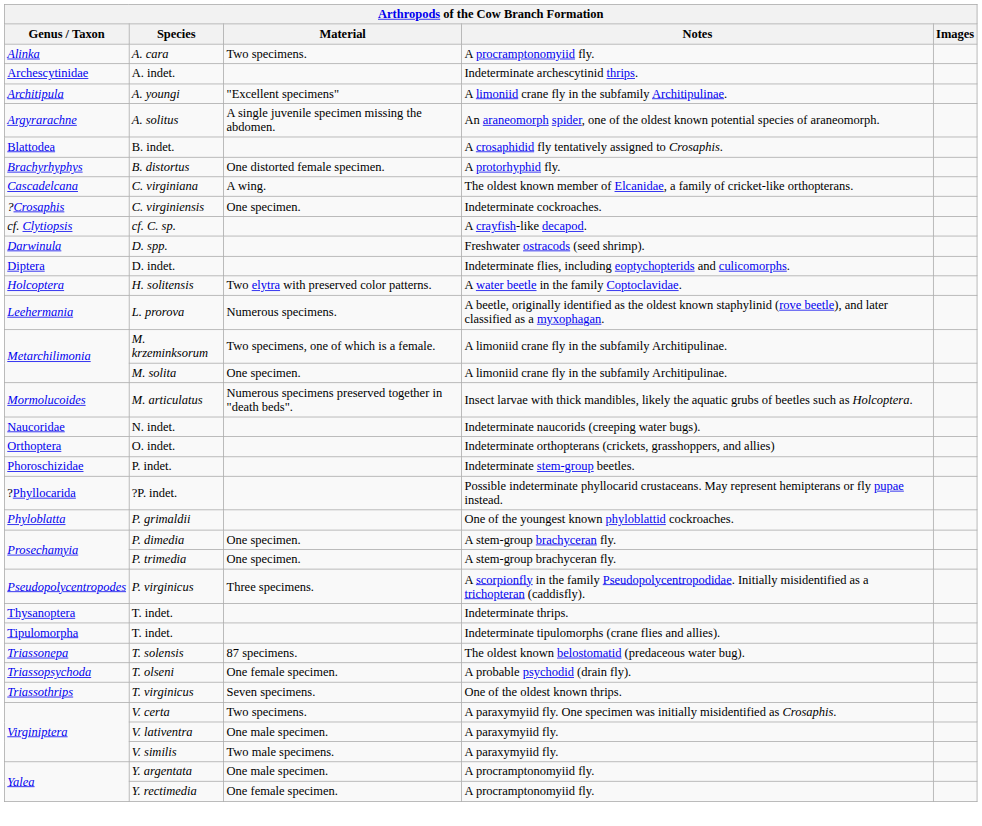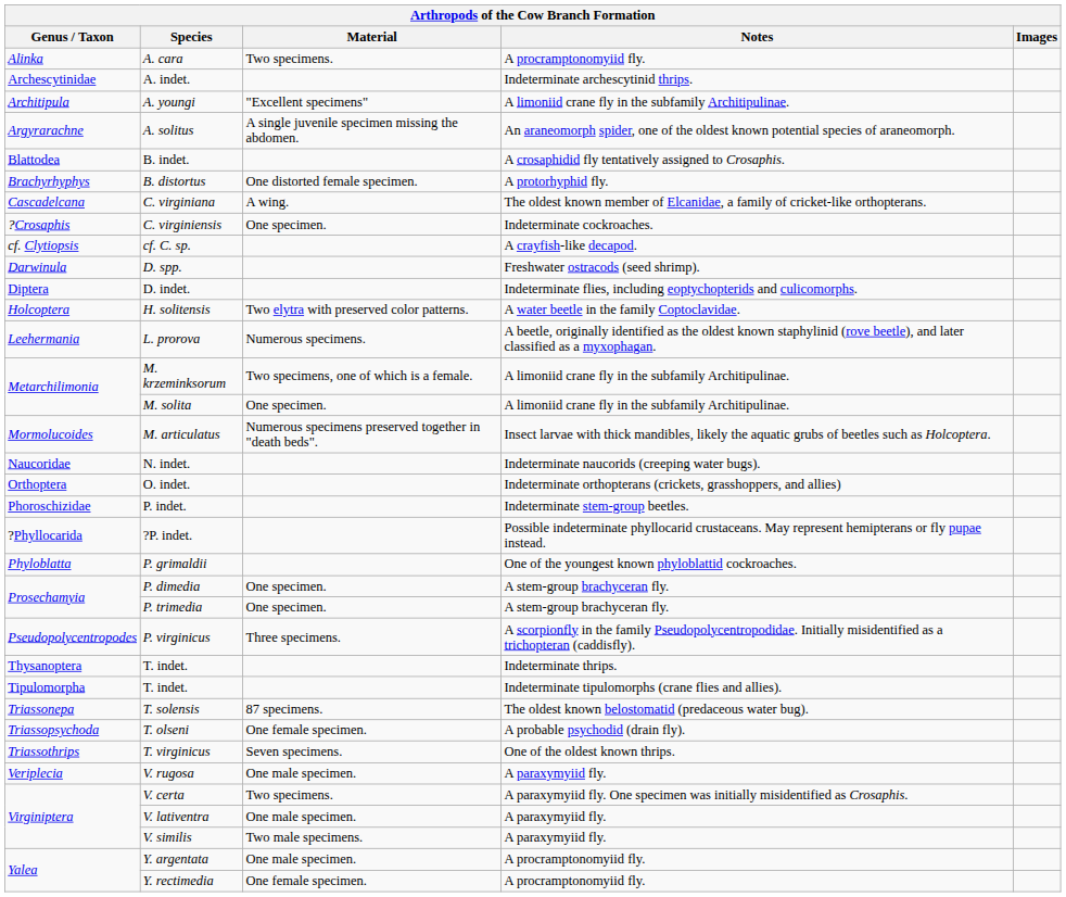 <table class="wikitable" align="center">
 <tr>
 <th colspan="5" align="center"><strong><a href='#'>Arthropods</a> of the Cow Branch Formation</strong></th>
 </tr>
 <tr>
 <th>Genus / Taxon</th>
 <th>Species</th>
 <th>Material</th>
 <th>Notes</th>
 <th>Images</th>
 </tr>
 <tr>
 <td><em><a href='#'>Alinka</a></em></td>
 <td><em>A. cara</em></td>
 <td>Two specimens.<em></em></td>
 <td>A <a href='#'>procramptonomyiid</a> fly.</td>
 <td></td>
 </tr>
 <tr>
 <td><a href='#'>Archescytinidae</a></td>
 <td>A. indet.</td>
 <td></td>
 <td>Indeterminate archescytinid <a href='#'>thrips</a>.</td>
 <td></td>
 </tr>
 <tr>
 <td><em><a href='#'>Architipula</a></em></td>
 <td><em>A. youngi</em></td>
 <td>"Excellent specimens"</td>
 <td>A <a href='#'>limoniid</a> crane fly in the subfamily <a href='#'>Architipulinae</a>.</td>
 <td></td>
 </tr>
 <tr>
 <td><em><a href='#'>Argyrarachne</a></em></td>
 <td><em>A. solitus</em></td>
 <td>A single juvenile specimen missing the abdomen.</td>
 <td>An <a href='#'>araneomorph</a> <a href='#'>spider</a>, one of the oldest known potential species of araneomorph.</td>
 <td></td>
 </tr>
 <tr>
 <td><a href='#'>Blattodea</a></td>
 <td>B. indet.</td>
 <td></td>
 <td>A <a href='#'>crosaphidid</a> fly tentatively assigned to <em>Crosaphis</em>.</td>
 <td></td>
 </tr>
 <tr>
 <td><em><a href='#'>Brachyrhyphys</a></em></td>
 <td><em>B. distortus</em></td>
 <td>One distorted female specimen.<em></em></td>
 <td>A <a href='#'>protorhyphid</a> fly.</td>
 <td></td>
 </tr>
 <tr>
 <td><em><a href='#'>Cascadelcana</a></em></td>
 <td><em>C. virginiana</em></td>
 <td>A wing.<em></em></td>
 <td>The oldest known member of <a href='#'>Elcanidae</a>, a family of cricket-like orthopterans.<em></em></td>
 <td></td>
 </tr>
 <tr>
 <td><em>?<a href='#'>Crosaphis</a></em></td>
 <td><em>C. virginiensis</em></td>
 <td>One specimen.<em></em></td>
 <td>Indeterminate cockroaches.</td>
 <td></td>
 </tr>
 <tr>
 <td><em>cf. <a href='#'>Clytiopsis</a></em></td>
 <td><em>cf. C. sp.</em></td>
 <td></td>
 <td>A <a href='#'>crayfish</a>-like <a href='#'>decapod</a>.</td>
 <td></td>
 </tr>
 <tr>
 <td><em><a href='#'>Darwinula</a></em></td>
 <td><em>D. spp.</em></td>
 <td></td>
 <td>Freshwater <a href='#'>ostracods</a> (seed shrimp).</td>
 <td></td>
 </tr>
 <tr>
 <td><a href='#'>Diptera</a></td>
 <td>D. indet.</td>
 <td></td>
 <td>Indeterminate flies, including <a href='#'>eoptychopterids</a> and <a href='#'>culicomorphs</a>.</td>
 <td></td>
 </tr>
 <tr>
 <td><em><a href='#'>Holcoptera</a></em></td>
 <td><em>H. solitensis</em></td>
 <td>Two <a href='#'>elytra</a> with preserved color patterns.<em></em></td>
 <td>A <a href='#'>water beetle</a> in the family <a href='#'>Coptoclavidae</a>.<em></em></td>
 <td></td>
 </tr>
 <tr>
 <td><em><a href='#'>Leehermania</a></em></td>
 <td><em>L. prorova</em></td>
 <td>Numerous specimens.</td>
 <td>A beetle, originally identified as the oldest known staphylinid (<a href='#'>rove beetle</a>), and later classified as a <a href='#'>myxophagan</a>.</td>
 <td></td>
 </tr>
 <tr>
 <td rowspan="2"><em><a href='#'>Metarchilimonia</a></em></td>
 <td><em>M. krzeminksorum</em></td>
 <td>Two specimens, one of which is a female.<em></em></td>
 <td>A limoniid crane fly in the subfamily Architipulinae.</td>
 <td></td>
 </tr>
 <tr>
 <td><em>M. solita</em></td>
 <td>One specimen.<em></em></td>
 <td>A limoniid crane fly in the subfamily Architipulinae.</td>
 <td></td>
 </tr>
 <tr>
 <td><em><a href='#'>Mormolucoides</a></em></td>
 <td><em>M. articulatus</em></td>
 <td>Numerous specimens preserved together in "death beds".</td>
 <td>Insect larvae with thick mandibles, likely the aquatic grubs of beetles such as <em>Holcoptera</em>.</td>
 <td></td>
 </tr>
 <tr>
 <td><a href='#'>Naucoridae</a></td>
 <td>N. indet.</td>
 <td></td>
 <td>Indeterminate naucorids (creeping water bugs).</td>
 <td></td>
 </tr>
 <tr>
 <td><a href='#'>Orthoptera</a></td>
 <td>O. indet.</td>
 <td></td>
 <td>Indeterminate orthopterans (crickets, grasshoppers, and allies)</td>
 <td></td>
 </tr>
 <tr>
 <td><a href='#'>Phoroschizidae</a></td>
 <td>P. indet.</td>
 <td></td>
 <td>Indeterminate <a href='#'>stem-group</a> beetles.</td>
 <td></td>
 </tr>
 <tr>
 <td>?<a href='#'>Phyllocarida</a></td>
 <td>?P. indet.</td>
 <td></td>
 <td>Possible indeterminate phyllocarid crustaceans. May represent hemipterans or fly <a href='#'>pupae</a> instead.</td>
 <td></td>
 </tr>
 <tr>
 <td><em><a href='#'>Phyloblatta</a></em></td>
 <td><em>P. grimaldii</em></td>
 <td></td>
 <td>One of the youngest known <a href='#'>phyloblattid</a> cockroaches.</td>
 <td></td>
 </tr>
 <tr>
 <td rowspan="2"><em><a href='#'>Prosechamyia</a></em></td>
 <td><em>P. dimedia</em></td>
 <td>One specimen.<em></em></td>
 <td>A stem-group <a href='#'>brachyceran</a> fly.</td>
 <td></td>
 </tr>
 <tr>
 <td><em>P. trimedia</em></td>
 <td>One specimen.<em></em></td>
 <td>A stem-group brachyceran fly.</td>
 <td></td>
 </tr>
 <tr>
 <td><em><a href='#'>Pseudopolycentropodes</a></em></td>
 <td><em>P. virginicus</em></td>
 <td>Three specimens.</td>
 <td>A <a href='#'>scorpionfly</a> in the family <a href='#'>Pseudopolycentropodidae</a>. Initially misidentified as a <a href='#'>trichopteran</a> (caddisfly).</td>
 <td></td>
 </tr>
 <tr>
 <td><a href='#'>Thysanoptera</a></td>
 <td>T. indet.</td>
 <td></td>
 <td>Indeterminate thrips.</td>
 <td></td>
 </tr>
 <tr>
 <td><a href='#'>Tipulomorpha</a></td>
 <td>T. indet.</td>
 <td></td>
 <td>Indeterminate tipulomorphs (crane flies and allies).</td>
 <td></td>
 </tr>
 <tr>
 <td><em><a href='#'>Triassonepa</a></em></td>
 <td><em>T. solensis</em></td>
 <td>87 specimens.<em></em></td>
 <td>The oldest known <a href='#'>belostomatid</a> (predaceous water bug).<em></em></td>
 <td></td>
 </tr>
 <tr>
 <td><em><a href='#'>Triassopsychoda</a></em></td>
 <td><em>T. olseni</em></td>
 <td>One female specimen.<em></em></td>
 <td>A probable <a href='#'>psychodid</a> (drain fly).<em></em></td>
 <td></td>
 </tr>
 <tr>
 <td><em><a href='#'>Triassothrips</a></em></td>
 <td><em>T. virginicus</em></td>
 <td>Seven specimens.</td>
 <td>One of the oldest known thrips.</td>
 <td></td>
 </tr>
 <tr>
+<td><em><a href='#'>Veriplecia</a></em></td>
+<td><em>V. rugosa</em></td>
+<td>One male specimen.<em></em></td>
+<td>A <a href='#'>paraxymyiid</a> fly.</td>
+<td></td>
+</tr>
+<tr>
 <td rowspan="3"><em><a href='#'>Virginiptera</a></em></td>
 <td><em>V. certa</em></td>
 <td>Two specimens.<em></em></td>
 <td>A paraxymyiid fly. One specimen was initially misidentified as <em>Crosaphis</em>.</td>
 <td></td>
 </tr>
 <tr>
 <td><em>V. lativentra</em></td>
 <td>One male specimen.<em></em></td>
 <td>A paraxymyiid fly.</td>
 <td></td>
 </tr>
 <tr>
 <td><em>V. similis</em></td>
 <td>Two male specimens.<em></em></td>
 <td>A paraxymyiid fly.</td>
 <td></td>
 </tr>
 <tr>
 <td rowspan="2"><em><a href='#'>Yalea</a></em></td>
 <td><em>Y. argentata</em></td>
 <td>One male specimen.</td>
 <td>A procramptonomyiid fly.</td>
 <td></td>
 </tr>
 <tr>
 <td><em>Y. rectimedia</em></td>
 <td>One female specimen.<em></em></td>
 <td>A procramptonomyiid fly.</td>
 <td></td>
 </tr>
 </table>
